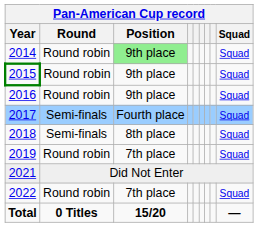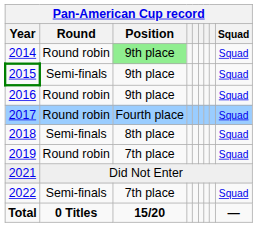 <table class="wikitable" style="text-align: center;">
 <tr>
 <th colspan=9><a href='#'>Pan-American Cup record</a></th>
 </tr>
 <tr>
 <th>Year</th>
 <th>Round</th>
 <th>Position</th>
 <th></th>
 <th></th>
 <th></th>
 <th></th>
 <th></th>
 <th><small>Squad</small></th>
 </tr>
 <tr>
 <td> <a href='#'>2014</a></td>
 <td>Round robin</td>
 <td style="background: lightgreen;">9th place</td>
 <td></td>
 <td></td>
 <td></td>
 <td></td>
 <td></td>
 <td><small><a href='#'>Squad</a></small></td>
 </tr>
 <tr>
 <td style="border: 3px solid green"> <a href='#'>2015</a></td>
-<td>Round robin</td>
+<td>Semi-finals</td>
 <td>9th place</td>
 <td></td>
 <td></td>
 <td></td>
 <td></td>
 <td></td>
 <td><small><a href='#'>Squad</a></small></td>
 </tr>
 <tr>
 <td> <a href='#'>2016</a></td>
 <td>Round robin</td>
 <td>9th place</td>
 <td></td>
 <td></td>
 <td></td>
 <td></td>
 <td></td>
 <td><small><a href='#'>Squad</a></small></td>
 </tr>
 <tr bgcolor=#9acdff>
 <td> <a href='#'>2017</a></td>
-<td>Semi-finals</td>
+<td>Round robin</td>
 <td>Fourth place</td>
 <td></td>
 <td></td>
 <td></td>
 <td></td>
 <td></td>
 <td><small><a href='#'>Squad</a></small></td>
 </tr>
 <tr>
 <td> <a href='#'>2018</a></td>
 <td>Semi-finals</td>
 <td>8th place</td>
 <td></td>
 <td></td>
 <td></td>
 <td></td>
 <td></td>
 <td><small><a href='#'>Squad</a></small></td>
 </tr>
 <tr>
 <td> <a href='#'>2019</a></td>
 <td>Round robin</td>
 <td>7th place</td>
 <td></td>
 <td></td>
 <td></td>
 <td></td>
 <td></td>
 <td><small><a href='#'>Squad</a></small></td>
 </tr>
 <tr bgcolor="efefef">
 <td> <a href='#'>2021</a></td>
 <td colspan=8 rowspan=1 align=center>Did Not Enter</td>
 </tr>
 <tr>
 <td> <a href='#'>2022</a></td>
-<td>Round robin</td>
+<td>Semi-finals</td>
 <td>7th place</td>
 <td></td>
 <td></td>
 <td></td>
 <td></td>
 <td></td>
 <td><small><a href='#'>Squad</a></small></td>
 </tr>
 <tr>
 <td colspan=1><strong>Total</strong></td>
 <td><strong>0 Titles</strong></td>
 <td><strong>15/20</strong></td>
 <td><strong> </strong></td>
 <td><strong> </strong></td>
 <td><strong> </strong></td>
 <td><strong> </strong></td>
 <td><strong> </strong></td>
 <td><strong>—</strong></td>
 </tr>
 </table>
